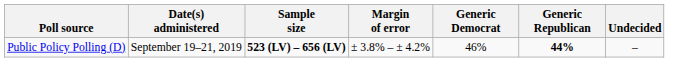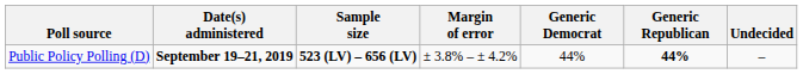 <table class="wikitable" style="font-size:90%;text-align:center;">
 <tr valign=bottom>
 <th>Poll source</th>
 <th>Date(s)<br>administered</th>
 <th>Sample<br>size</th>
 <th>Margin<br>of error</th>
 <th style="width:100px;">Generic<br>Democrat</th>
 <th style="width:100px;">Generic<br>Republican</th>
 <th>Undecided</th>
 </tr>
 <tr>
 <td style="text-align:left;"><a href='#'>Public Policy Polling (D)</a></td>
-<td>September 19–21, 2019</td>
+<td><strong>September 19–21, 2019</strong></td>
 <td><strong>523 (LV) – 656 (LV)</strong></td>
 <td>± 3.8% – ± 4.2%</td>
-<td>46%</td>
+<td>44%</td>
 <td><strong>44%</strong></td>
 <td>–</td>
 </tr>
 </table>
